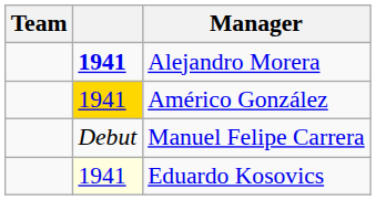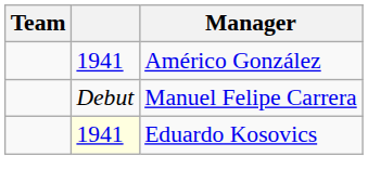 <table class="wikitable">
 <tr>
 <th>Team</th>
 <th></th>
 <th>Manager</th>
 </tr>
 <tr>
 <td></td>
-<td><strong><a href='#'>1941</a></strong></td>
-<td> <a href='#'>Alejandro Morera</a></td>
-</tr>
-<tr>
-<td></td>
-<td style="background: gold;"><a href='#'>1941</a></td>
+<td><a href='#'>1941</a></td>
 <td> <a href='#'>Américo González</a></td>
 </tr>
 <tr>
 <td></td>
 <td><em>Debut</em></td>
 <td> <a href='#'>Manuel Felipe Carrera</a></td>
 </tr>
 <tr>
 <td></td>
 <td style="background: lightyellow;"><a href='#'>1941</a></td>
 <td> <a href='#'>Eduardo Kosovics</a></td>
 </tr>
 </table>
